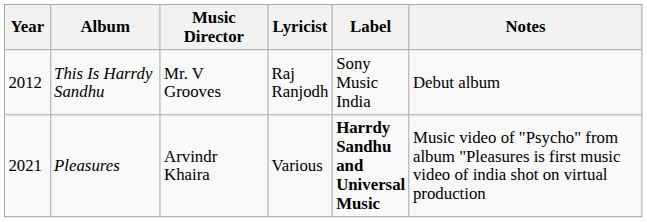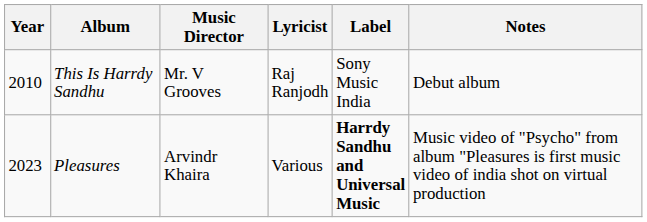 <table class="wikitable">
 <tr>
 <th style="width:40px;">Year</th>
 <th style="width:130px;">Album</th>
 <th style="width:130px;">Music Director</th>
 <th>Lyricist</th>
 <th style="width:156x;">Label</th>
 <th style="width:350px;">Notes</th>
 </tr>
 <tr>
-<td>2012</td>
+<td>2010</td>
 <td><em>This Is Harrdy Sandhu</em></td>
 <td>Mr. V Grooves</td>
 <td>Raj Ranjodh</td>
 <td>Sony Music India</td>
 <td>Debut album</td>
 </tr>
 <tr>
-<td>2021</td>
+<td>2023</td>
 <td><em>Pleasures</em></td>
 <td>Arvindr Khaira</td>
 <td>Various</td>
 <td><strong>Harrdy Sandhu and Universal Music</strong></td>
 <td>Music video of "Psycho" from album "Pleasures is first music video of india shot on virtual production</td>
 </tr>
 </table>
